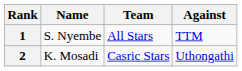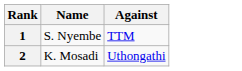 <table class="wikitable">
 <tr>
 <th>Rank</th>
 <th>Name</th>
-<th>Team</th>
 <th>Against</th>
 </tr>
 <tr>
 <th>1</th>
 <td>S. Nyembe</td>
-<td><a href='#'>All Stars</a></td>
 <td><a href='#'>TTM</a></td>
 </tr>
 <tr>
 <th>2</th>
 <td>K. Mosadi</td>
-<td><a href='#'>Casric Stars</a></td>
 <td><a href='#'>Uthongathi</a></td>
 </tr>
 </table>
